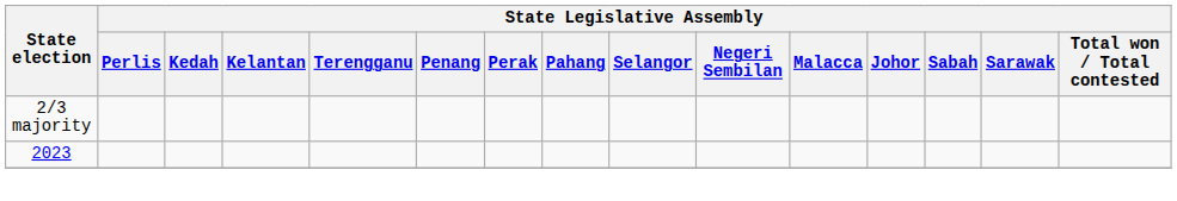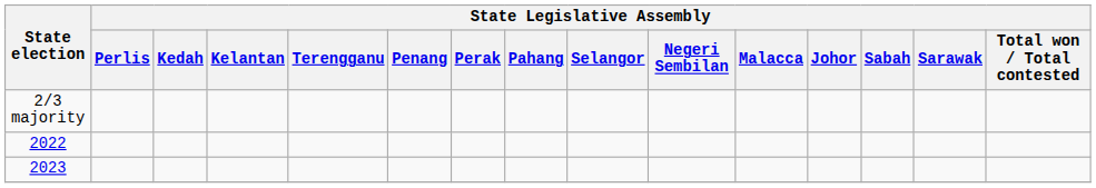 <table class="wikitable sortable" style="text-align:center; font-size:95%">
 <tr>
 <th rowspan="2">State election</th>
 <th colspan="14">State Legislative Assembly</th>
 </tr>
 <tr>
 <th><a href='#'>Perlis</a></th>
 <th><a href='#'>Kedah</a></th>
 <th><a href='#'>Kelantan</a></th>
 <th><a href='#'>Terengganu</a></th>
 <th><a href='#'>Penang</a></th>
 <th><a href='#'>Perak</a></th>
 <th><a href='#'>Pahang</a></th>
 <th><a href='#'>Selangor</a></th>
 <th><a href='#'>Negeri Sembilan</a></th>
 <th><a href='#'>Malacca</a></th>
 <th><a href='#'>Johor</a></th>
 <th><a href='#'>Sabah</a></th>
 <th><a href='#'>Sarawak</a></th>
 <th>Total won / Total contested</th>
 </tr>
 <tr>
 <td>2/3 majority</td>
 <td></td>
 <td></td>
 <td></td>
 <td></td>
 <td></td>
 <td></td>
 <td></td>
 <td></td>
 <td></td>
 <td></td>
 <td></td>
 <td></td>
 <td></td>
 <td></td>
 </tr>
 <tr>
+<td><a href='#'>2022</a></td>
+<td></td>
+<td></td>
+<td></td>
+<td></td>
+<td></td>
+<td></td>
+<td></td>
+<td></td>
+<td></td>
+<td></td>
+<td></td>
+<td></td>
+<td></td>
+<td></td>
+</tr>
+<tr>
 <td><a href='#'>2023</a></td>
 <td></td>
 <td></td>
 <td></td>
 <td></td>
 <td></td>
 <td></td>
 <td></td>
 <td></td>
 <td></td>
 <td></td>
 <td></td>
 <td></td>
 <td></td>
 <td></td>
 </tr>
 <tr>
 </tr>
 </table>
